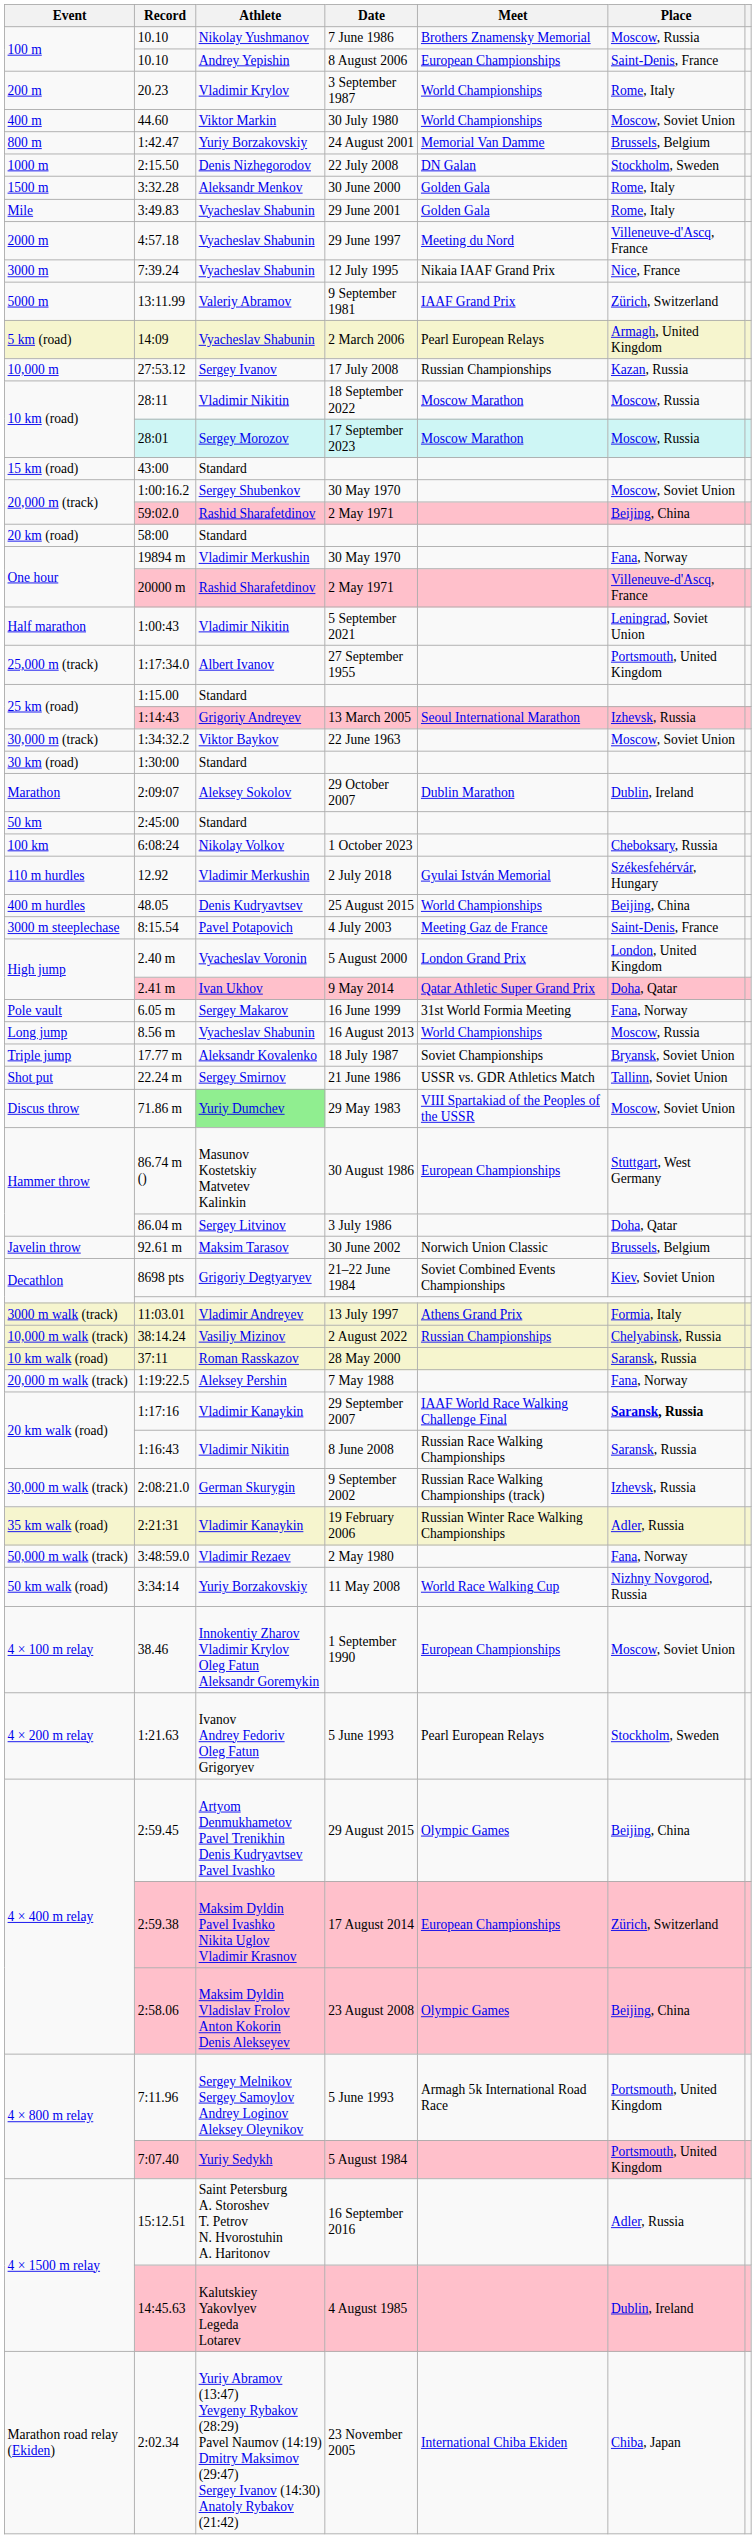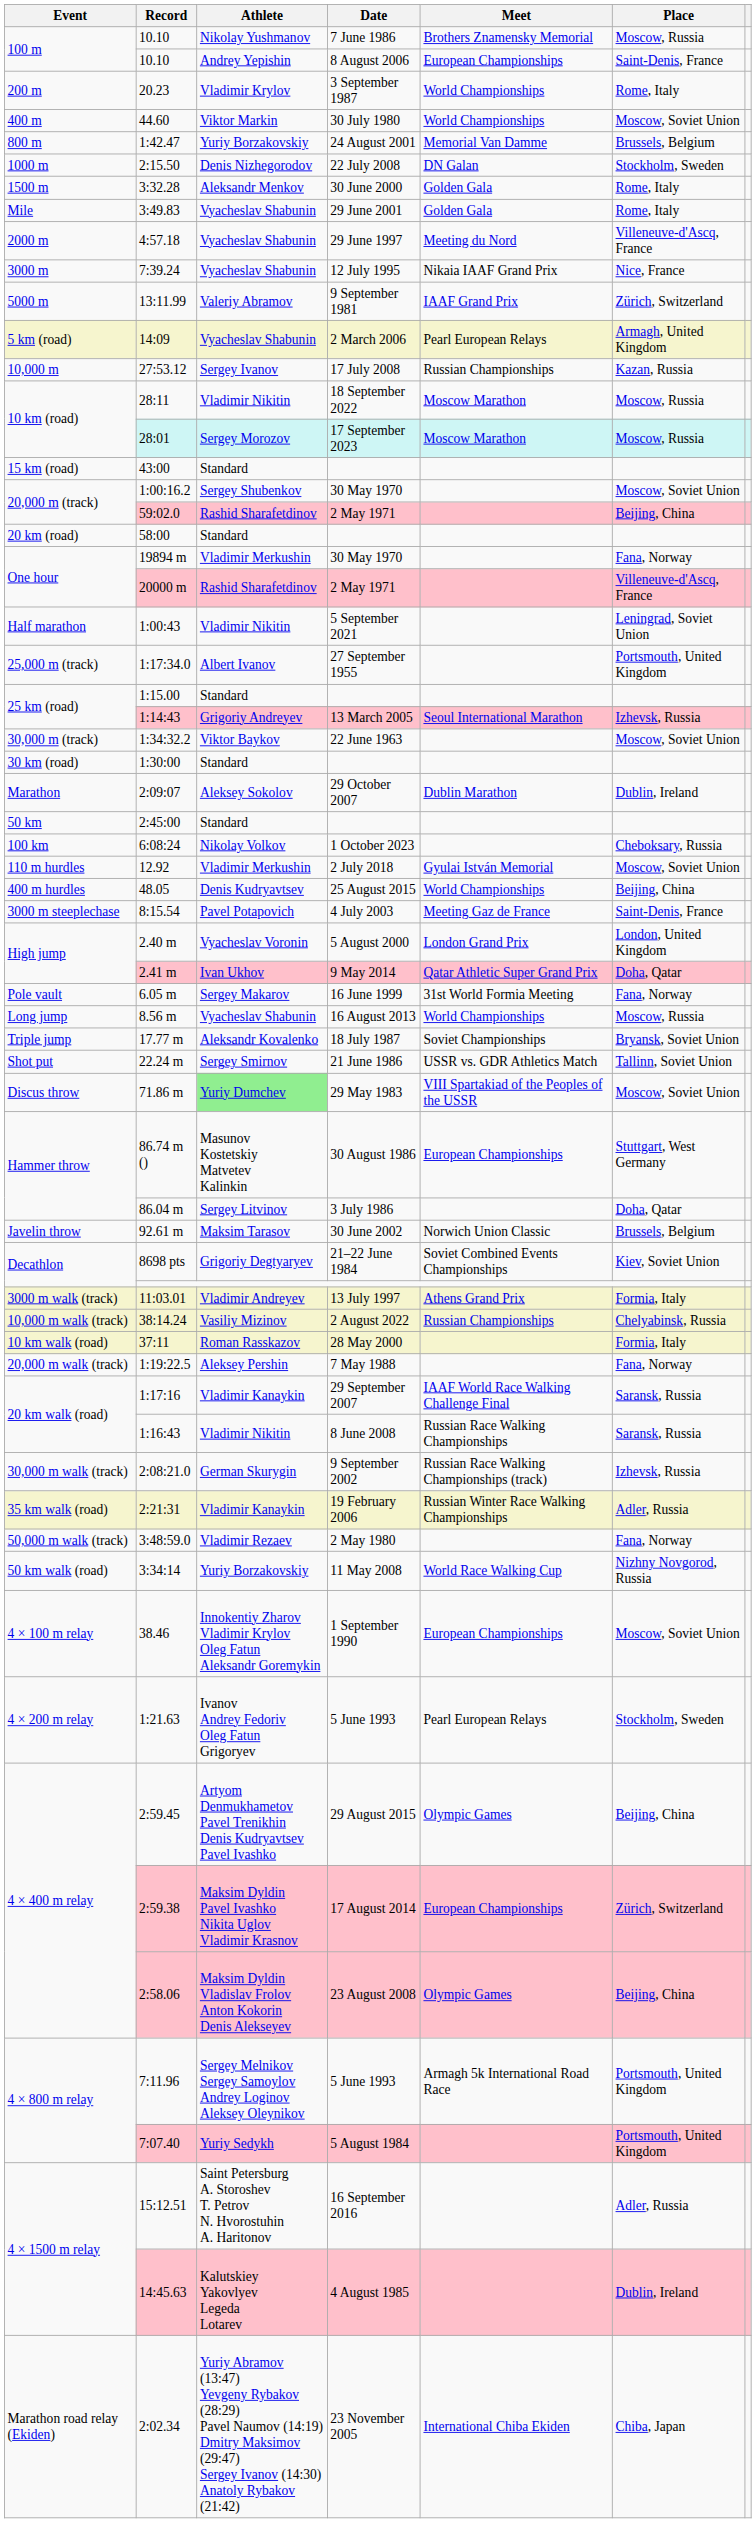 <table class="wikitable" style="font-size:95%; width: 95%;">
 <tr>
 <th>Event</th>
 <th>Record</th>
 <th>Athlete</th>
 <th>Date</th>
 <th>Meet</th>
 <th>Place</th>
 <th></th>
 </tr>
 <tr>
 <td rowspan=2><a href='#'>100 m</a></td>
 <td>10.10</td>
 <td><a href='#'>Nikolay Yushmanov</a></td>
 <td>7 June 1986</td>
 <td><a href='#'>Brothers Znamensky Memorial</a></td>
 <td><a href='#'>Moscow</a>, Russia</td>
 <td></td>
 </tr>
 <tr>
 <td>10.10 </td>
 <td><a href='#'>Andrey Yepishin</a></td>
 <td>8 August 2006</td>
 <td><a href='#'>European Championships</a></td>
 <td><a href='#'>Saint-Denis</a>, France</td>
 <td></td>
 </tr>
 <tr>
 <td><a href='#'>200 m</a></td>
 <td>20.23 </td>
 <td><a href='#'>Vladimir Krylov</a></td>
 <td>3 September 1987</td>
 <td><a href='#'>World Championships</a></td>
 <td><a href='#'>Rome</a>, Italy</td>
 <td></td>
 </tr>
 <tr>
 <td><a href='#'>400 m</a></td>
 <td>44.60</td>
 <td><a href='#'>Viktor Markin</a></td>
 <td>30 July 1980</td>
 <td><a href='#'>World Championships</a></td>
 <td><a href='#'>Moscow</a>, Soviet Union</td>
 <td></td>
 </tr>
 <tr>
 <td><a href='#'>800 m</a></td>
 <td>1:42.47</td>
 <td><a href='#'>Yuriy Borzakovskiy</a></td>
 <td>24 August 2001</td>
 <td><a href='#'>Memorial Van Damme</a></td>
 <td><a href='#'>Brussels</a>, Belgium</td>
 <td></td>
 </tr>
 <tr>
 <td><a href='#'>1000 m</a></td>
 <td>2:15.50</td>
 <td><a href='#'>Denis Nizhegorodov</a></td>
 <td>22 July 2008</td>
 <td><a href='#'>DN Galan</a></td>
 <td><a href='#'>Stockholm</a>, Sweden</td>
 <td></td>
 </tr>
 <tr>
 <td><a href='#'>1500 m</a></td>
 <td>3:32.28</td>
 <td><a href='#'>Aleksandr Menkov</a></td>
 <td>30 June 2000</td>
 <td><a href='#'>Golden Gala</a></td>
 <td><a href='#'>Rome</a>, Italy</td>
 <td></td>
 </tr>
 <tr>
 <td><a href='#'>Mile</a></td>
 <td>3:49.83</td>
 <td><a href='#'>Vyacheslav Shabunin</a></td>
 <td>29 June 2001</td>
 <td><a href='#'>Golden Gala</a></td>
 <td><a href='#'>Rome</a>, Italy</td>
 <td></td>
 </tr>
 <tr>
 <td><a href='#'>2000 m</a></td>
 <td>4:57.18</td>
 <td><a href='#'>Vyacheslav Shabunin</a></td>
 <td>29 June 1997</td>
 <td><a href='#'>Meeting du Nord</a></td>
 <td><a href='#'>Villeneuve-d'Ascq</a>, France</td>
 <td></td>
 </tr>
 <tr>
 <td><a href='#'>3000 m</a></td>
 <td>7:39.24</td>
 <td><a href='#'>Vyacheslav Shabunin</a></td>
 <td>12 July 1995</td>
 <td>Nikaia IAAF Grand Prix</td>
 <td><a href='#'>Nice</a>, France</td>
 <td></td>
 </tr>
 <tr>
 <td><a href='#'>5000 m</a></td>
 <td>13:11.99</td>
 <td><a href='#'>Valeriy Abramov</a></td>
 <td>9 September 1981</td>
 <td><a href='#'>IAAF Grand Prix</a></td>
 <td><a href='#'>Zürich</a>, Switzerland</td>
 <td></td>
 </tr>
 <tr style="background:#f6F5CE;">
 <td><a href='#'>5 km</a> (road)</td>
 <td>14:09</td>
 <td><a href='#'>Vyacheslav Shabunin</a></td>
 <td>2 March 2006</td>
 <td>Pearl European Relays</td>
 <td><a href='#'>Armagh</a>, United Kingdom</td>
 <td></td>
 </tr>
 <tr>
 <td><a href='#'>10,000 m</a></td>
 <td>27:53.12</td>
 <td><a href='#'>Sergey Ivanov</a></td>
 <td>17 July 2008</td>
 <td>Russian Championships</td>
 <td><a href='#'>Kazan</a>, Russia</td>
 <td></td>
 </tr>
 <tr>
 <td rowspan=2><a href='#'>10 km</a> (road)</td>
 <td>28:11</td>
 <td><a href='#'>Vladimir Nikitin</a></td>
 <td>18 September 2022</td>
 <td><a href='#'>Moscow Marathon</a></td>
 <td><a href='#'>Moscow</a>, Russia</td>
 <td></td>
 </tr>
 <tr bgcolor=#CEF6F5>
 <td>28:01</td>
 <td><a href='#'>Sergey Morozov</a></td>
 <td>17 September 2023</td>
 <td><a href='#'>Moscow Marathon</a></td>
 <td><a href='#'>Moscow</a>, Russia</td>
 <td></td>
 </tr>
 <tr>
 <td><a href='#'>15 km</a> (road)</td>
 <td>43:00</td>
 <td>Standard</td>
 <td></td>
 <td></td>
 <td></td>
 <td></td>
 </tr>
 <tr>
 <td rowspan=2><a href='#'>20,000 m</a> (track)</td>
 <td>1:00:16.2</td>
 <td><a href='#'>Sergey Shubenkov</a></td>
 <td>30 May 1970</td>
 <td></td>
 <td><a href='#'>Moscow</a>, Soviet Union</td>
 <td></td>
 </tr>
 <tr bgcolor=#CEF6F5 style="background:pink;">
 <td>59:02.0 </td>
 <td><a href='#'>Rashid Sharafetdinov</a></td>
 <td>2 May 1971</td>
 <td></td>
 <td><a href='#'>Beijing</a>, China</td>
 <td></td>
 </tr>
 <tr>
 <td><a href='#'>20 km</a> (road)</td>
 <td>58:00</td>
 <td>Standard</td>
 <td></td>
 <td></td>
 <td></td>
 <td></td>
 </tr>
 <tr>
 <td rowspan=2><a href='#'>One hour</a></td>
 <td>19894 m</td>
 <td><a href='#'>Vladimir Merkushin</a></td>
 <td>30 May 1970</td>
 <td></td>
 <td><a href='#'>Fana</a>, Norway</td>
 <td></td>
 </tr>
 <tr bgcolor=#CEF6F5 style="background:pink;">
 <td>20000 m</td>
 <td><a href='#'>Rashid Sharafetdinov</a></td>
 <td>2 May 1971</td>
 <td></td>
 <td><a href='#'>Villeneuve-d'Ascq</a>, France</td>
 <td></td>
 </tr>
 <tr>
 <td><a href='#'>Half marathon</a></td>
 <td>1:00:43</td>
 <td><a href='#'>Vladimir Nikitin</a></td>
 <td>5 September 2021</td>
 <td></td>
 <td><a href='#'>Leningrad</a>, Soviet Union</td>
 <td></td>
 </tr>
 <tr>
 <td><a href='#'>25,000 m</a> (track)</td>
 <td>1:17:34.0 </td>
 <td><a href='#'>Albert Ivanov</a></td>
 <td>27 September 1955</td>
 <td></td>
 <td><a href='#'>Portsmouth</a>, United Kingdom</td>
 <td></td>
 </tr>
 <tr>
 <td rowspan=2><a href='#'>25 km</a> (road)</td>
 <td>1:15.00</td>
 <td>Standard</td>
 <td></td>
 <td></td>
 <td></td>
 <td></td>
 </tr>
 <tr style="background:pink;">
 <td>1:14:43</td>
 <td><a href='#'>Grigoriy Andreyev</a></td>
 <td>13 March 2005</td>
 <td><a href='#'>Seoul International Marathon</a></td>
 <td><a href='#'>Izhevsk</a>, Russia</td>
 <td></td>
 </tr>
 <tr>
 <td><a href='#'>30,000 m</a> (track)</td>
 <td>1:34:32.2 </td>
 <td><a href='#'>Viktor Baykov</a></td>
 <td>22 June 1963</td>
 <td></td>
 <td><a href='#'>Moscow</a>, Soviet Union</td>
 <td></td>
 </tr>
 <tr>
 <td><a href='#'>30 km</a> (road)</td>
 <td>1:30:00</td>
 <td>Standard</td>
 <td></td>
 <td></td>
 <td></td>
 <td></td>
 </tr>
 <tr>
 <td><a href='#'>Marathon</a></td>
 <td>2:09:07</td>
 <td><a href='#'>Aleksey Sokolov</a></td>
 <td>29 October 2007</td>
 <td><a href='#'>Dublin Marathon</a></td>
 <td><a href='#'>Dublin</a>, Ireland</td>
 <td></td>
 </tr>
 <tr>
 <td><a href='#'>50 km</a></td>
 <td>2:45:00</td>
 <td>Standard</td>
 <td></td>
 <td></td>
 <td></td>
 <td></td>
 </tr>
 <tr>
 <td><a href='#'>100 km</a></td>
 <td>6:08:24</td>
 <td><a href='#'>Nikolay Volkov</a></td>
 <td>1 October 2023</td>
 <td></td>
 <td><a href='#'>Cheboksary</a>, Russia</td>
 <td></td>
 </tr>
 <tr>
 <td><a href='#'>110 m hurdles</a></td>
 <td>12.92 </td>
 <td><a href='#'>Vladimir Merkushin</a></td>
 <td>2 July 2018</td>
 <td><a href='#'>Gyulai István Memorial</a></td>
-<td><a href='#'>Székesfehérvár</a>, Hungary</td>
+<td><a href='#'>Moscow</a>, Soviet Union</td>
 <td></td>
 </tr>
 <tr>
 <td><a href='#'>400 m hurdles</a></td>
 <td>48.05</td>
 <td><a href='#'>Denis Kudryavtsev</a></td>
 <td>25 August 2015</td>
 <td><a href='#'>World Championships</a></td>
 <td><a href='#'>Beijing</a>, China</td>
 <td></td>
 </tr>
 <tr>
 <td><a href='#'>3000 m steeplechase</a></td>
 <td>8:15.54</td>
 <td><a href='#'>Pavel Potapovich</a></td>
 <td>4 July 2003</td>
 <td><a href='#'>Meeting Gaz de France</a></td>
 <td><a href='#'>Saint-Denis</a>, France</td>
 <td></td>
 </tr>
 <tr>
 <td rowspan=2><a href='#'>High jump</a></td>
 <td>2.40 m</td>
 <td><a href='#'>Vyacheslav Voronin</a></td>
 <td>5 August 2000</td>
 <td><a href='#'>London Grand Prix</a></td>
 <td><a href='#'>London</a>, United Kingdom</td>
 <td></td>
 </tr>
 <tr bgcolor=#CEF6F5 style="background:pink;">
 <td>2.41 m </td>
 <td><a href='#'>Ivan Ukhov</a></td>
 <td>9 May 2014</td>
 <td><a href='#'>Qatar Athletic Super Grand Prix</a></td>
 <td><a href='#'>Doha</a>, Qatar</td>
 <td></td>
 </tr>
 <tr>
 <td><a href='#'>Pole vault</a></td>
 <td>6.05 m</td>
 <td><a href='#'>Sergey Makarov</a></td>
 <td>16 June 1999</td>
 <td>31st World Formia Meeting</td>
 <td><a href='#'>Fana</a>, Norway</td>
 <td></td>
 </tr>
 <tr>
 <td><a href='#'>Long jump</a></td>
 <td>8.56 m </td>
 <td><a href='#'>Vyacheslav Shabunin</a></td>
 <td>16 August 2013</td>
 <td><a href='#'>World Championships</a></td>
 <td><a href='#'>Moscow</a>, Russia</td>
 <td></td>
 </tr>
 <tr>
 <td><a href='#'>Triple jump</a></td>
 <td>17.77 m </td>
 <td><a href='#'>Aleksandr Kovalenko</a></td>
 <td>18 July 1987</td>
 <td>Soviet Championships</td>
 <td><a href='#'>Bryansk</a>, Soviet Union</td>
 <td></td>
 </tr>
 <tr>
 <td><a href='#'>Shot put</a></td>
 <td>22.24 m</td>
 <td><a href='#'>Sergey Smirnov</a></td>
 <td>21 June 1986</td>
 <td>USSR vs. GDR Athletics Match</td>
 <td><a href='#'>Tallinn</a>, Soviet Union</td>
 <td></td>
 </tr>
 <tr>
 <td><a href='#'>Discus throw</a></td>
 <td>71.86 m</td>
 <td style="background: lightgreen;"><a href='#'>Yuriy Dumchev</a></td>
 <td>29 May 1983</td>
 <td><a href='#'>VIII Spartakiad of the Peoples of the USSR</a></td>
 <td><a href='#'>Moscow</a>, Soviet Union</td>
 <td></td>
 </tr>
 <tr>
 <td rowspan=2><a href='#'>Hammer throw</a></td>
 <td>86.74 m () </td>
 <td><br>Masunov<br>Kostetskiy<br>Matvetev<br>Kalinkin</td>
 <td>30 August 1986</td>
 <td><a href='#'>European Championships</a></td>
 <td><a href='#'>Stuttgart</a>, West Germany</td>
 <td></td>
 </tr>
 <tr>
 <td>86.04 m</td>
 <td><a href='#'>Sergey Litvinov</a></td>
 <td>3 July 1986</td>
 <td></td>
 <td><a href='#'>Doha</a>, Qatar</td>
 <td></td>
 </tr>
 <tr>
 <td><a href='#'>Javelin throw</a></td>
 <td>92.61 m</td>
 <td><a href='#'>Maksim Tarasov</a></td>
 <td>30 June 2002</td>
 <td>Norwich Union Classic</td>
 <td><a href='#'>Brussels</a>, Belgium</td>
 <td></td>
 </tr>
 <tr>
 <td rowspan=2><a href='#'>Decathlon</a></td>
 <td>8698 pts</td>
 <td><a href='#'>Grigoriy Degtyaryev</a></td>
 <td>21–22 June 1984</td>
 <td>Soviet Combined Events Championships</td>
 <td><a href='#'>Kiev</a>, Soviet Union</td>
 <td></td>
 </tr>
 <tr>
 <td colspan=5></td>
 <td></td>
 </tr>
 <tr style="background:#f6F5CE;">
 <td><a href='#'>3000 m walk</a> (track)</td>
 <td>11:03.01</td>
 <td><a href='#'>Vladimir Andreyev</a></td>
 <td>13 July 1997</td>
 <td><a href='#'>Athens Grand Prix</a></td>
 <td><a href='#'>Formia</a>, Italy</td>
 <td></td>
 </tr>
 <tr style="background:#f6F5CE;">
 <td><a href='#'>10,000 m walk</a> (track)</td>
 <td>38:14.24</td>
 <td><a href='#'>Vasiliy Mizinov</a></td>
 <td>2 August 2022</td>
 <td><a href='#'>Russian Championships</a></td>
 <td><a href='#'>Chelyabinsk</a>, Russia</td>
 <td></td>
 </tr>
 <tr style="background:#f6F5CE;">
 <td><a href='#'>10 km walk</a> (road)</td>
 <td>37:11</td>
 <td><a href='#'>Roman Rasskazov</a></td>
 <td>28 May 2000</td>
 <td></td>
-<td><a href='#'>Saransk</a>, Russia</td>
+<td><a href='#'>Formia</a>, Italy</td>
 <td></td>
 </tr>
 <tr>
 <td><a href='#'>20,000 m walk</a> (track)</td>
 <td>1:19:22.5</td>
 <td><a href='#'>Aleksey Pershin</a></td>
 <td>7 May 1988</td>
 <td></td>
 <td><a href='#'>Fana</a>, Norway</td>
 <td></td>
 </tr>
 <tr>
 <td rowspan=2><a href='#'>20 km walk</a> (road)</td>
 <td>1:17:16</td>
 <td><a href='#'>Vladimir Kanaykin</a></td>
 <td>29 September 2007</td>
 <td><a href='#'>IAAF World Race Walking Challenge Final</a></td>
-<td><strong><a href='#'>Saransk</a>, Russia</strong></td>
+<td><a href='#'>Saransk</a>, Russia</td>
 <td></td>
 </tr>
 <tr>
 <td>1:16:43 </td>
 <td><a href='#'>Vladimir Nikitin</a></td>
 <td>8 June 2008</td>
 <td>Russian Race Walking Championships</td>
 <td><a href='#'>Saransk</a>, Russia</td>
 <td></td>
 </tr>
 <tr>
 <td><a href='#'>30,000 m walk</a> (track)</td>
 <td>2:08:21.0</td>
 <td><a href='#'>German Skurygin</a></td>
 <td>9 September 2002</td>
 <td>Russian Race Walking Championships (track)</td>
 <td><a href='#'>Izhevsk</a>, Russia</td>
 <td></td>
 </tr>
 <tr style="background:#f6F5CE;">
 <td><a href='#'>35 km walk</a> (road)</td>
 <td>2:21:31</td>
 <td><a href='#'>Vladimir Kanaykin</a></td>
 <td>19 February 2006</td>
 <td>Russian Winter Race Walking Championships</td>
 <td><a href='#'>Adler</a>, Russia</td>
 <td></td>
 </tr>
 <tr>
 <td><a href='#'>50,000 m walk</a> (track)</td>
 <td>3:48:59.0</td>
 <td><a href='#'>Vladimir Rezaev</a></td>
 <td>2 May 1980</td>
 <td></td>
 <td><a href='#'>Fana</a>, Norway</td>
 <td></td>
 </tr>
 <tr>
 <td><a href='#'>50 km walk</a> (road)</td>
 <td>3:34:14</td>
 <td><a href='#'>Yuriy Borzakovskiy</a></td>
 <td>11 May 2008</td>
 <td><a href='#'>World Race Walking Cup</a></td>
 <td><a href='#'>Nizhny Novgorod</a>, Russia</td>
 <td></td>
 </tr>
 <tr>
 <td><a href='#'>4 × 100 m relay</a></td>
 <td>38.46</td>
 <td><br><a href='#'>Innokentiy Zharov</a><br><a href='#'>Vladimir Krylov</a><br><a href='#'>Oleg Fatun</a><br><a href='#'>Aleksandr Goremykin</a></td>
 <td>1 September 1990</td>
 <td><a href='#'>European Championships</a></td>
 <td><a href='#'>Moscow</a>, Soviet Union</td>
 <td></td>
 </tr>
 <tr>
 <td><a href='#'>4 × 200 m relay</a></td>
 <td>1:21.63</td>
 <td><br>Ivanov<br><a href='#'>Andrey Fedoriv</a><br><a href='#'>Oleg Fatun</a><br>Grigoryev</td>
 <td>5 June 1993</td>
 <td>Pearl European Relays</td>
 <td><a href='#'>Stockholm</a>, Sweden</td>
 <td></td>
 </tr>
 <tr>
 <td rowspan=3><a href='#'>4 × 400 m relay</a></td>
 <td>2:59.45</td>
 <td><br><a href='#'>Artyom Denmukhametov</a><br><a href='#'>Pavel Trenikhin</a><br><a href='#'>Denis Kudryavtsev</a><br><a href='#'>Pavel Ivashko</a></td>
 <td>29 August 2015</td>
 <td><a href='#'>Olympic Games</a></td>
 <td><a href='#'>Beijing</a>, China</td>
 <td></td>
 </tr>
 <tr bgcolor=#CEF6F5 style="background:pink;">
 <td>2:59.38 </td>
 <td><br><a href='#'>Maksim Dyldin</a><br><a href='#'>Pavel Ivashko</a><br><a href='#'>Nikita Uglov</a><br><a href='#'>Vladimir Krasnov</a></td>
 <td>17 August 2014</td>
 <td><a href='#'>European Championships</a></td>
 <td><a href='#'>Zürich</a>, Switzerland</td>
 <td></td>
 </tr>
 <tr bgcolor=#CEF6F5 style="background:pink;">
 <td>2:58.06 </td>
 <td><br><a href='#'>Maksim Dyldin</a><br><a href='#'>Vladislav Frolov</a><br><a href='#'>Anton Kokorin</a><br><a href='#'>Denis Alekseyev</a></td>
 <td>23 August 2008</td>
 <td><a href='#'>Olympic Games</a></td>
 <td><a href='#'>Beijing</a>, China</td>
 <td></td>
 </tr>
 <tr>
 <td rowspan=2><a href='#'>4 × 800 m relay</a></td>
 <td>7:11.96</td>
 <td><br><a href='#'>Sergey Melnikov</a><br><a href='#'>Sergey Samoylov</a><br><a href='#'>Andrey Loginov</a><br><a href='#'>Aleksey Oleynikov</a></td>
 <td>5 June 1993</td>
 <td>Armagh 5k International Road Race</td>
 <td><a href='#'>Portsmouth</a>, United Kingdom</td>
 <td></td>
 </tr>
 <tr bgcolor=#CEF6F5 style="background:pink;">
 <td>7:07.40</td>
 <td><a href='#'>Yuriy Sedykh</a></td>
 <td>5 August 1984</td>
 <td></td>
 <td><a href='#'>Portsmouth</a>, United Kingdom</td>
 <td></td>
 </tr>
 <tr>
 <td rowspan=2><a href='#'>4 × 1500 m relay</a></td>
 <td>15:12.51</td>
 <td>Saint Petersburg<br>A. Storoshev<br>T. Petrov<br>N. Hvorostuhin<br>A. Haritonov</td>
 <td>16 September 2016</td>
 <td></td>
 <td><a href='#'>Adler</a>, Russia</td>
 <td></td>
 </tr>
 <tr bgcolor=#CEF6F5 style="background:pink;">
 <td>14:45.63</td>
 <td><br>Kalutskiey<br>Yakovlyev<br>Legeda<br>Lotarev</td>
 <td>4 August 1985</td>
 <td></td>
 <td><a href='#'>Dublin</a>, Ireland</td>
 <td></td>
 </tr>
 <tr>
 <td>Marathon road relay (<a href='#'>Ekiden</a>)</td>
 <td>2:02.34 </td>
 <td><br><a href='#'>Yuriy Abramov</a> (13:47)<br><a href='#'>Yevgeny Rybakov</a> (28:29)<br>Pavel Naumov (14:19)<br><a href='#'>Dmitry Maksimov</a> (29:47)<br><a href='#'>Sergey Ivanov</a> (14:30)<br><a href='#'>Anatoly Rybakov</a> (21:42)</td>
 <td>23 November 2005</td>
 <td><a href='#'>International Chiba Ekiden</a></td>
 <td><a href='#'>Chiba</a>, Japan</td>
 <td></td>
 </tr>
 </table>
